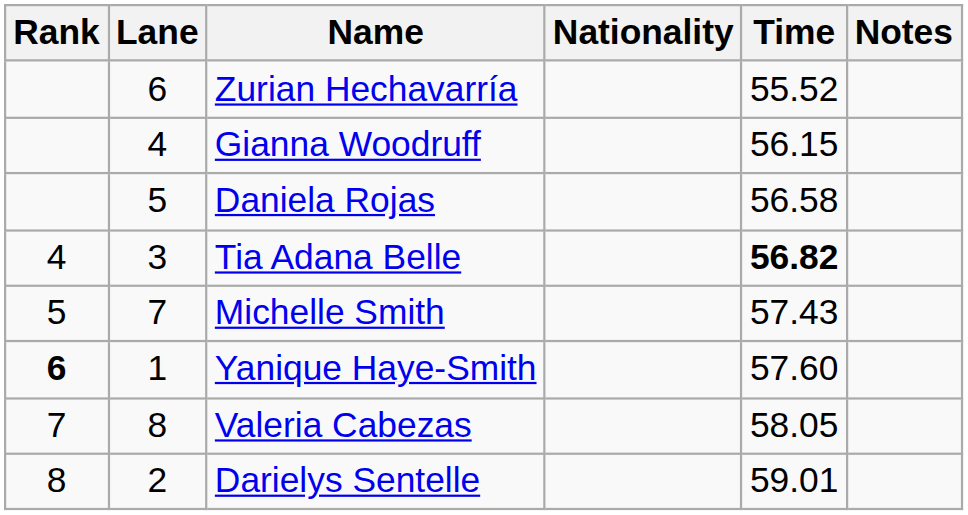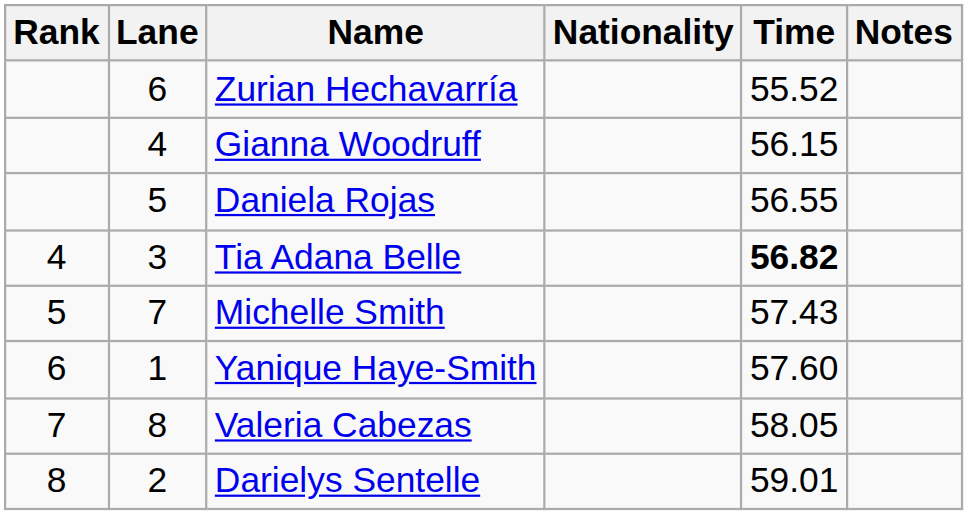 <table class="wikitable sortable" style="text-align:center">
 <tr>
 <th>Rank</th>
 <th>Lane</th>
 <th>Name</th>
 <th>Nationality</th>
 <th>Time</th>
 <th>Notes</th>
 </tr>
 <tr>
 <td></td>
 <td>6</td>
 <td align=left><a href='#'>Zurian Hechavarría</a></td>
 <td align=left></td>
 <td>55.52</td>
 <td></td>
 </tr>
 <tr>
 <td></td>
 <td>4</td>
 <td align=left><a href='#'>Gianna Woodruff</a></td>
 <td align=left></td>
 <td>56.15</td>
 <td></td>
 </tr>
 <tr>
 <td></td>
 <td>5</td>
 <td align=left><a href='#'>Daniela Rojas</a></td>
 <td align=left></td>
-<td>56.58</td>
+<td>56.55</td>
 <td></td>
 </tr>
 <tr>
 <td>4</td>
 <td>3</td>
 <td align=left><a href='#'>Tia Adana Belle</a></td>
 <td align=left></td>
 <td><strong>56.82</strong></td>
 <td></td>
 </tr>
 <tr>
 <td>5</td>
 <td>7</td>
 <td align=left><a href='#'>Michelle Smith</a></td>
 <td align=left></td>
 <td>57.43</td>
 <td></td>
 </tr>
 <tr>
-<td><strong>6</strong></td>
+<td>6</td>
 <td>1</td>
 <td align=left><a href='#'>Yanique Haye-Smith</a></td>
 <td align=left></td>
 <td>57.60</td>
 <td></td>
 </tr>
 <tr>
 <td>7</td>
 <td>8</td>
 <td align=left><a href='#'>Valeria Cabezas</a></td>
 <td align=left></td>
 <td>58.05</td>
 <td></td>
 </tr>
 <tr>
 <td>8</td>
 <td>2</td>
 <td align=left><a href='#'>Darielys Sentelle</a></td>
 <td align=left></td>
 <td>59.01</td>
 <td></td>
 </tr>
 </table>
